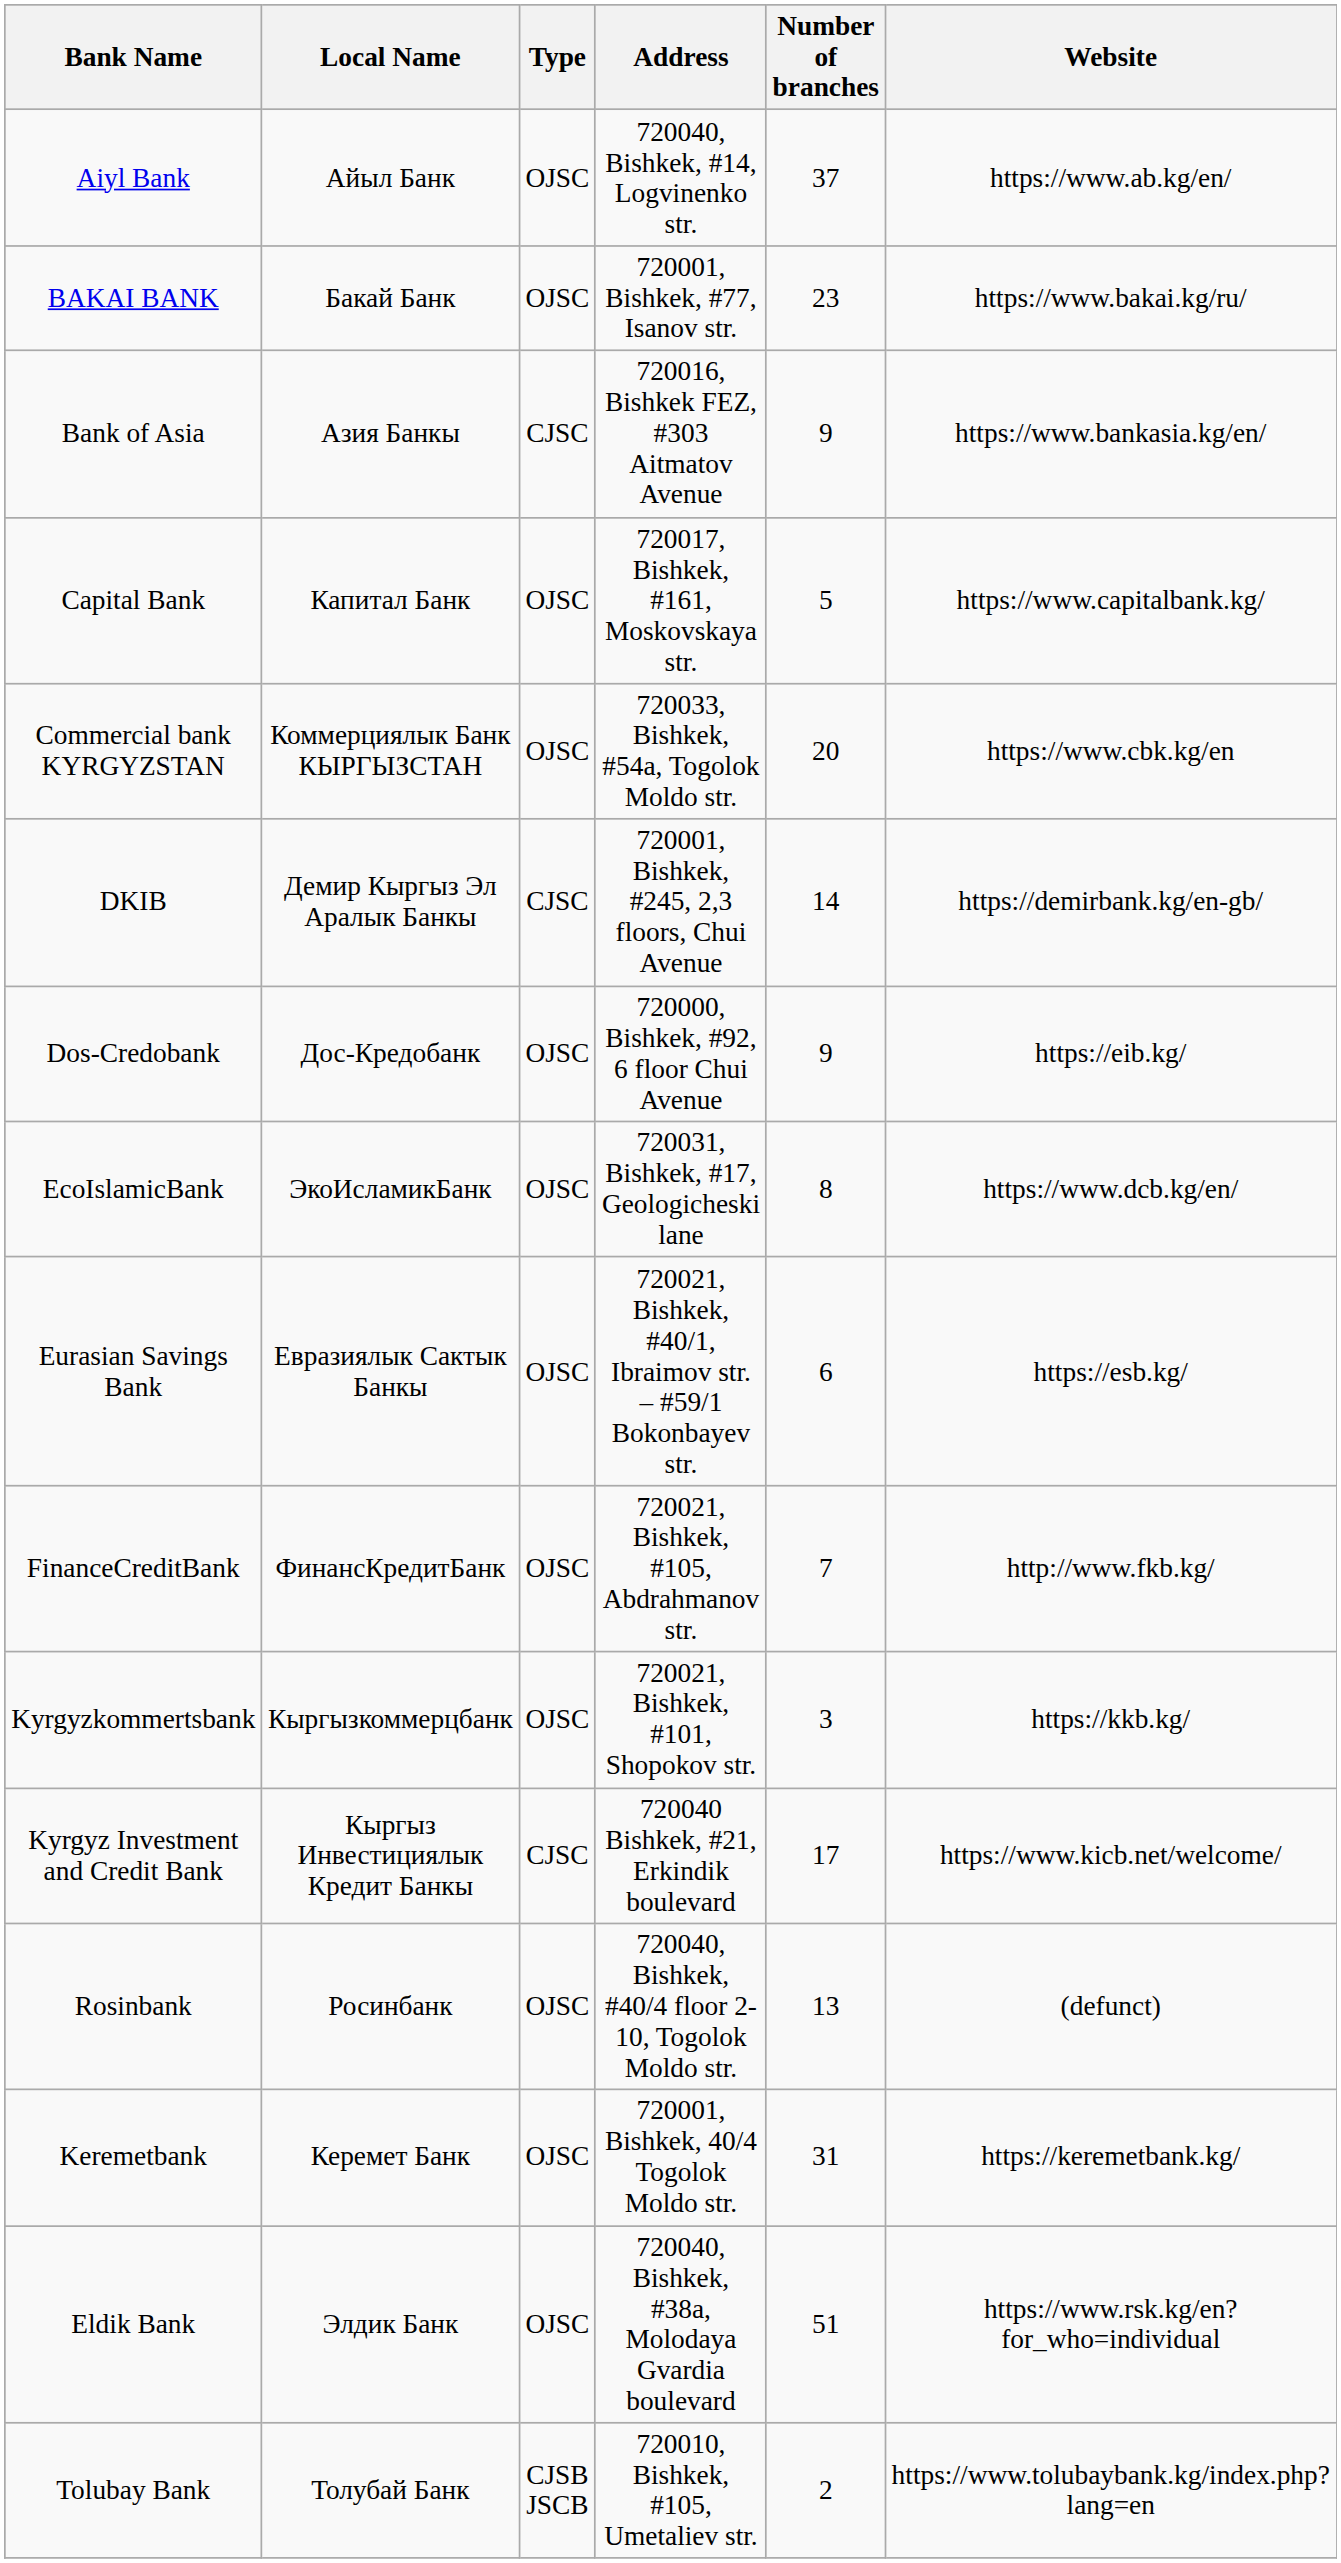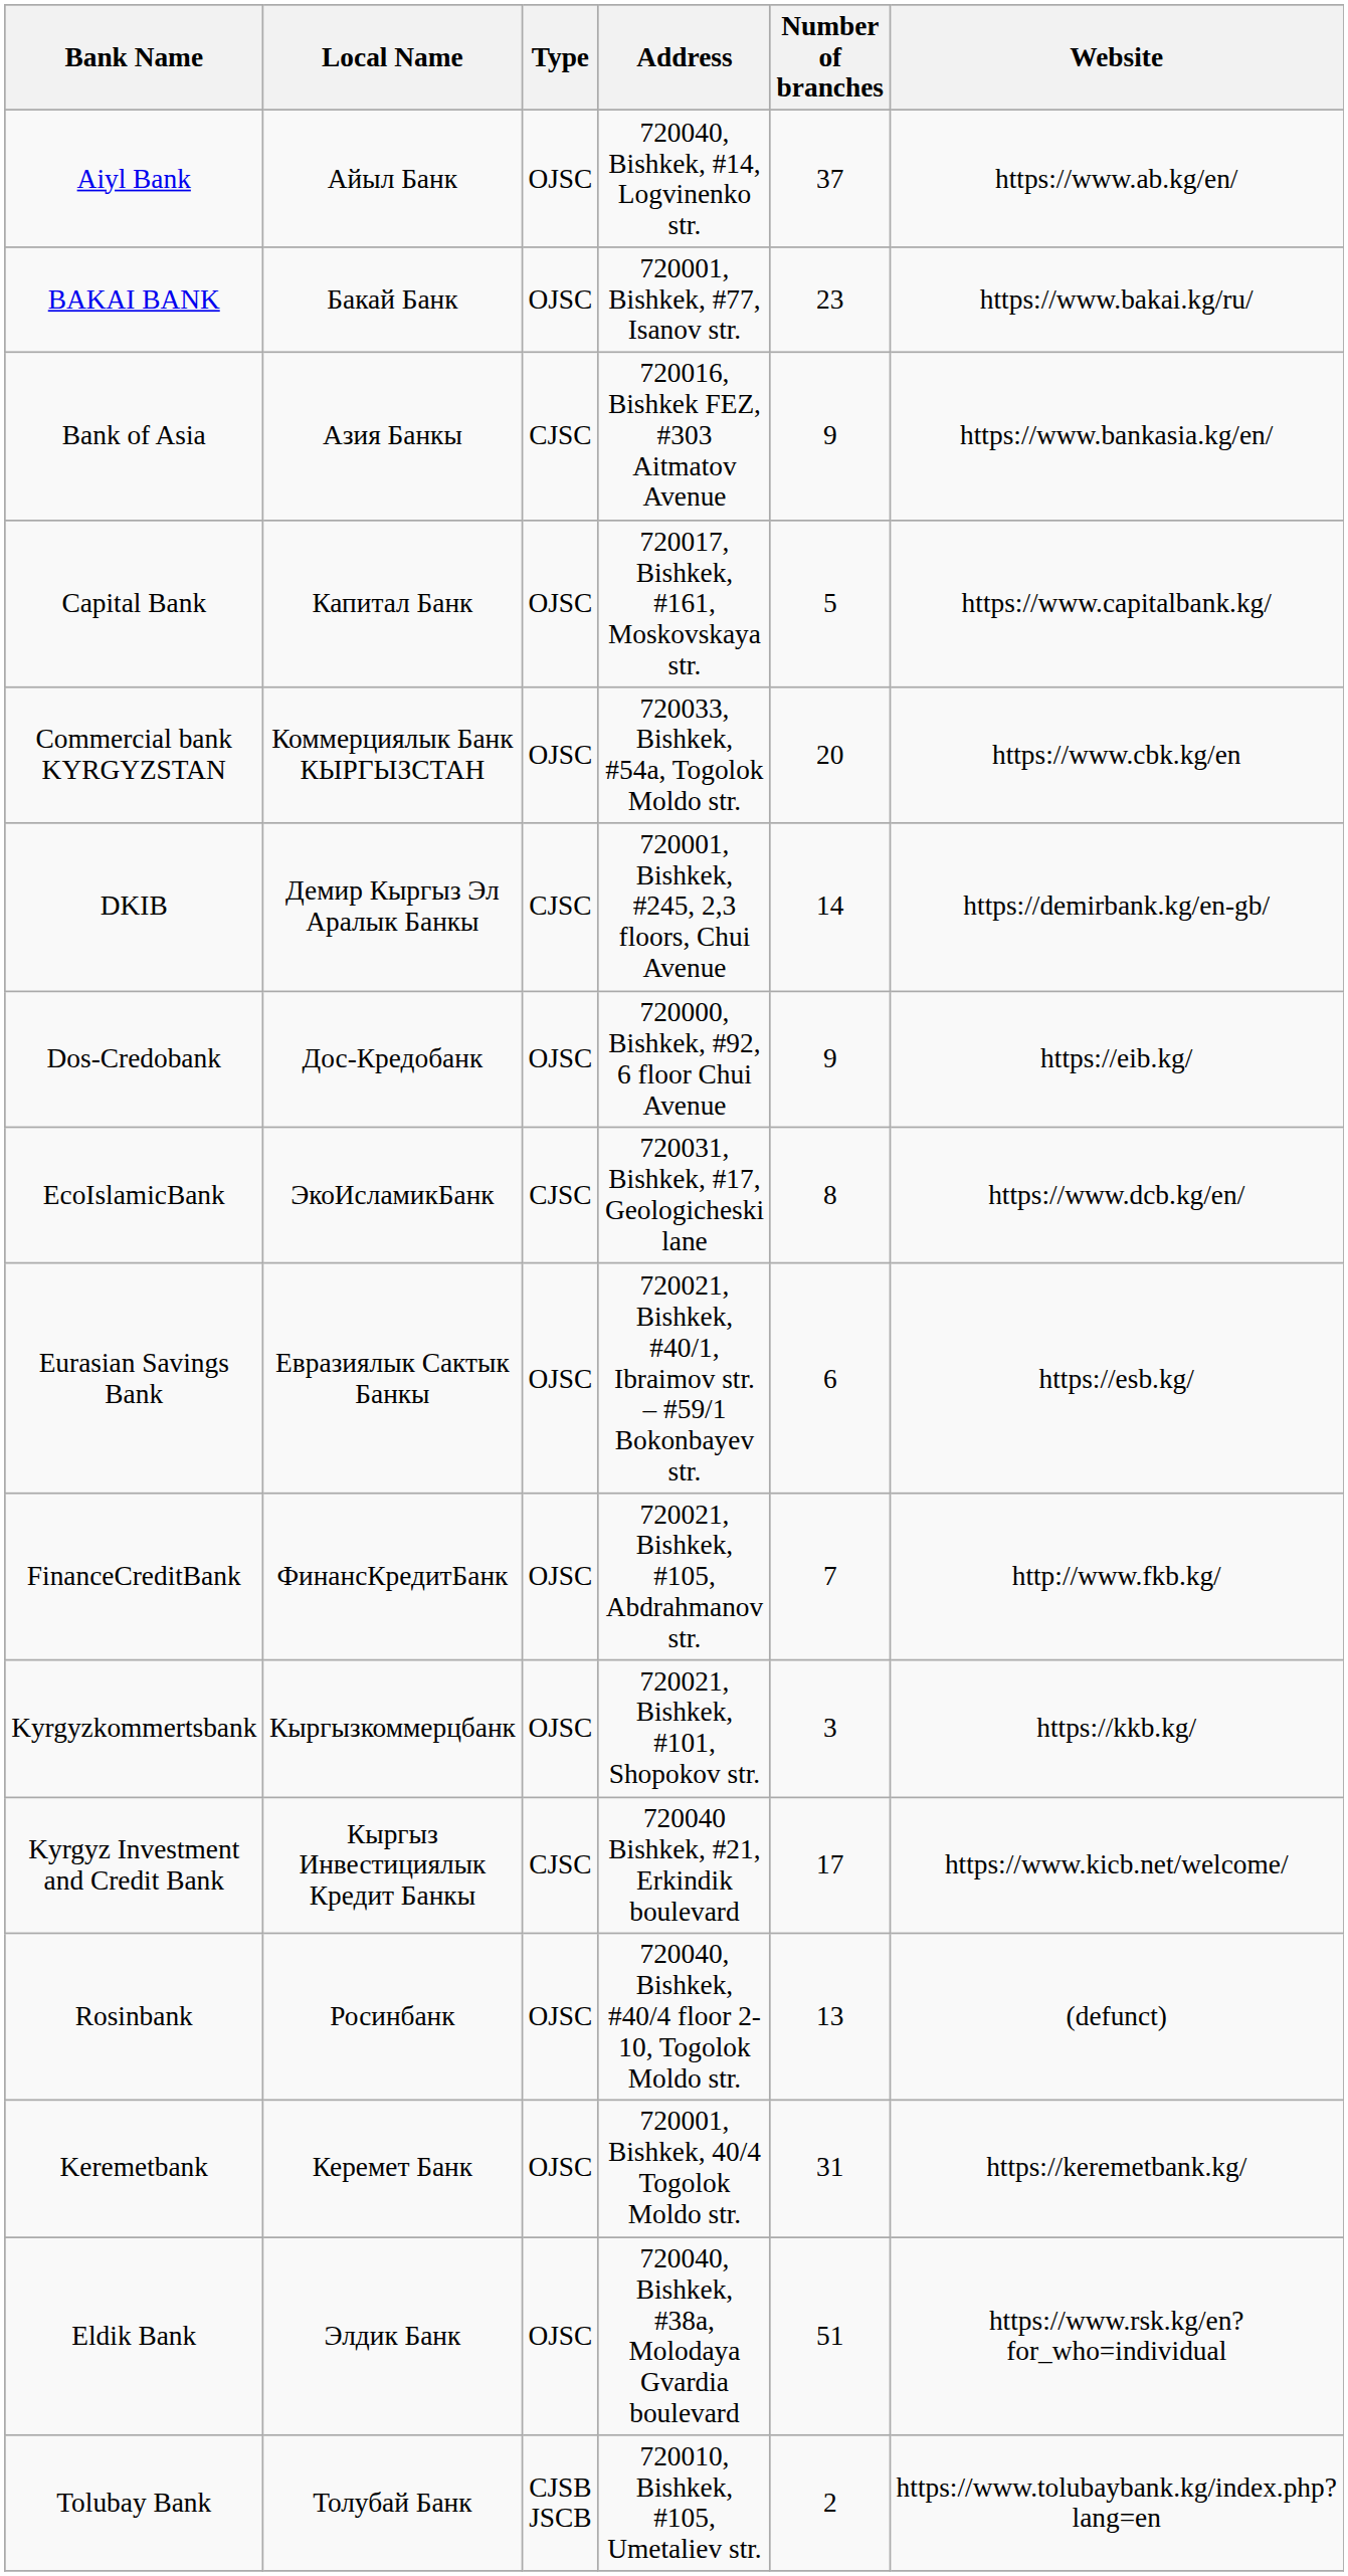 <table class="wikitable" style="text-align:center">
 <tr>
 <th>Bank Name</th>
 <th>Local Name</th>
 <th>Type</th>
 <th>Address</th>
 <th>Number of branches</th>
 <th>Website</th>
 </tr>
 <tr>
 <td><a href='#'>Aiyl Bank</a></td>
 <td>Айыл Банк</td>
 <td>OJSC</td>
 <td>720040, Bishkek,   #14, Logvinenko str.</td>
 <td>37</td>
 <td>https://www.ab.kg/en/</td>
 </tr>
 <tr>
 <td><a href='#'>BAKAI BANK</a></td>
 <td>Бакай Банк</td>
 <td>OJSC</td>
 <td>720001, Bishkek, #77, Isanov str.</td>
 <td>23</td>
 <td>https://www.bakai.kg/ru/</td>
 </tr>
 <tr>
 <td>Bank of Asia</td>
 <td>Азия Банкы</td>
 <td>CJSC</td>
 <td>720016, Bishkek FEZ, #303 Aitmatov Avenue</td>
 <td>9</td>
 <td>https://www.bankasia.kg/en/</td>
 </tr>
 <tr>
 <td>Capital Bank</td>
 <td>Капитал Банк</td>
 <td>OJSC</td>
 <td>720017, Bishkek, #161, Moskovskaya str.</td>
 <td>5</td>
 <td>https://www.capitalbank.kg/</td>
 </tr>
 <tr>
 <td>Commercial bank KYRGYZSTAN</td>
 <td>Коммерциялык Банк КЫРГЫЗСТАН</td>
 <td>OJSC</td>
 <td>720033, Bishkek, #54a, Togolok Moldo str.</td>
 <td>20</td>
 <td>https://www.cbk.kg/en</td>
 </tr>
 <tr>
 <td>DKIB</td>
 <td>Демир Кыргыз Эл Аралык Банкы</td>
 <td>CJSC</td>
 <td>720001, Bishkek, #245, 2,3 floors, Chui Avenue</td>
 <td>14</td>
 <td>https://demirbank.kg/en-gb/</td>
 </tr>
 <tr>
 <td>Dos-Credobank</td>
 <td>Дос-Кредобанк</td>
 <td>OJSC</td>
 <td>720000, Bishkek, #92, 6 floor Chui Avenue</td>
 <td>9</td>
 <td>https://eib.kg/</td>
 </tr>
 <tr>
 <td>EcoIslamicBank</td>
 <td>ЭкоИсламикБанк</td>
-<td>OJSC</td>
+<td>CJSC</td>
 <td>720031, Bishkek, #17, Geologicheski lane</td>
 <td>8</td>
 <td>https://www.dcb.kg/en/</td>
 </tr>
 <tr>
 <td>Eurasian Savings Bank</td>
 <td>Евразиялык Сактык Банкы</td>
 <td>OJSC</td>
 <td>720021, Bishkek, #40/1, Ibraimov str. – #59/1 Bokonbayev str.</td>
 <td>6</td>
 <td>https://esb.kg/</td>
 </tr>
 <tr>
 <td>FinanceCreditBank</td>
 <td>ФинансКредитБанк</td>
 <td>OJSC</td>
 <td>720021, Bishkek, #105, Abdrahmanov str.</td>
 <td>7</td>
 <td>http://www.fkb.kg/</td>
 </tr>
 <tr>
 <td>Kyrgyzkommertsbank</td>
 <td>Кыргызкоммерцбанк</td>
 <td>OJSC</td>
 <td>720021, Bishkek, #101, Shopokov str.</td>
 <td>3</td>
 <td>https://kkb.kg/</td>
 </tr>
 <tr>
 <td>Kyrgyz Investment and Credit Bank</td>
 <td>Кыргыз Инвестициялык Кредит Банкы</td>
 <td>CJSC</td>
 <td>720040 Bishkek, #21, Erkindik boulevard</td>
 <td>17</td>
 <td>https://www.kicb.net/welcome/</td>
 </tr>
 <tr>
 <td>Rosinbank</td>
 <td>Росинбанк</td>
 <td>OJSC</td>
 <td>720040, Bishkek, #40/4 floor 2-10, Togolok Moldo str.</td>
 <td>13</td>
 <td>(defunct)</td>
 </tr>
 <tr>
 <td>Keremetbank</td>
 <td>Керемет Банк</td>
 <td>OJSC</td>
 <td>720001, Bishkek, 40/4 Togolok Moldo str.</td>
 <td>31</td>
 <td>https://keremetbank.kg/</td>
 </tr>
 <tr>
 <td>Eldik Bank</td>
 <td>Элдик Банк</td>
 <td>OJSC</td>
 <td>720040, Bishkek, #38a, Molodaya Gvardia boulevard</td>
 <td>51</td>
 <td>https://www.rsk.kg/en?for_who=individual</td>
 </tr>
 <tr>
 <td>Tolubay Bank</td>
 <td>Толубай Банк</td>
 <td>CJSB JSCB</td>
 <td>720010, Bishkek, #105, Umetaliev str.</td>
 <td>2</td>
 <td>https://www.tolubaybank.kg/index.php?lang=en</td>
 </tr>
 </table>
